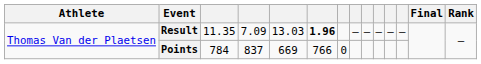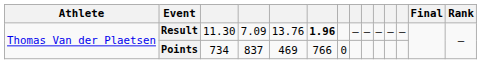 <table class=wikitable style=font-size:90%>
 <tr>
 <th>Athlete</th>
 <th>Event</th>
 <th></th>
 <th></th>
 <th></th>
 <th></th>
 <th></th>
 <th></th>
 <th></th>
 <th></th>
 <th></th>
 <th></th>
 <th>Final</th>
 <th>Rank</th>
 </tr>
 <tr align=center>
 <td rowspan=2 align=left><a href='#'>Thomas Van der Plaetsen</a></td>
 <th style=font-size:95%>Result</th>
-<td>11.35</td>
+<td>11.30</td>
 <td>7.09</td>
-<td>13.03</td>
+<td>13.76</td>
 <td><strong>1.96</strong></td>
 <td></td>
 <td>–</td>
 <td>–</td>
 <td>–</td>
 <td>–</td>
 <td>–</td>
 <td rowspan=2></td>
 <td rowspan=2>–</td>
 </tr>
 <tr align=center>
 <th style=font-size:95%>Points</th>
-<td>784</td>
+<td>734</td>
 <td>837</td>
-<td>669</td>
+<td>469</td>
 <td>766</td>
 <td>0</td>
 <td></td>
 <td></td>
 <td></td>
 <td></td>
 <td></td>
 </tr>
 </table>
